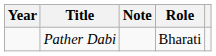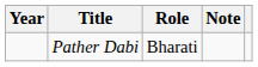 <table class="wikitable">
 <tr>
 <th>Year</th>
 <th>Title</th>
+<th>Role</th>
 <th>Note</th>
-<th>Role</th>
 <th></th>
 </tr>
 <tr>
 <td></td>
 <td><em>Pather Dabi</em></td>
+<td>Bharati</td>
 <td></td>
-<td>Bharati</td>
 <td></td>
 </tr>
 </table>
